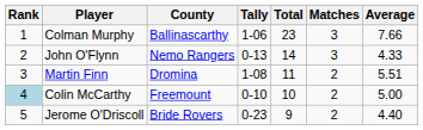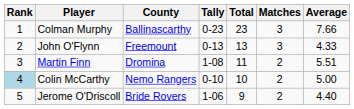 <table class="wikitable">
 <tr>
 <th>Rank</th>
 <th>Player</th>
 <th>County</th>
 <th>Tally</th>
 <th>Total</th>
 <th>Matches</th>
 <th>Average</th>
 </tr>
 <tr>
 <td rowspan=1 align=center>1</td>
 <td>Colman Murphy</td>
 <td><a href='#'>Ballinascarthy</a></td>
-<td align=center>1-06</td>
+<td align=center>0-23</td>
 <td align=center>23</td>
 <td align=center>3</td>
 <td align=center>7.66</td>
 </tr>
 <tr>
 <td rowspan=1 align=center>2</td>
 <td>John O'Flynn</td>
-<td><a href='#'>Nemo Rangers</a></td>
+<td><a href='#'>Freemount</a></td>
 <td align=center>0-13</td>
-<td align=center>14</td>
+<td align=center>13</td>
 <td align=center>3</td>
 <td align=center>4.33</td>
 </tr>
 <tr>
 <td rowspan=1 align=center>3</td>
 <td><a href='#'>Martin Finn</a></td>
 <td><a href='#'>Dromina</a></td>
 <td align=center>1-08</td>
 <td align=center>11</td>
 <td align=center>2</td>
 <td align=center>5.51</td>
 </tr>
 <tr>
 <td rowspan=1 align=center style="background: lightblue;">4</td>
 <td>Colin McCarthy</td>
-<td><a href='#'>Freemount</a></td>
+<td><a href='#'>Nemo Rangers</a></td>
 <td align=center>0-10</td>
 <td align=center>10</td>
 <td align=center>2</td>
 <td align=center>5.00</td>
 </tr>
 <tr>
 <td rowspan=1 align=center>5</td>
 <td>Jerome O'Driscoll</td>
 <td><a href='#'>Bride Rovers</a></td>
-<td align=center>0-23</td>
+<td align=center>1-06</td>
 <td align=center>9</td>
 <td align=center>2</td>
 <td align=center>4.40</td>
 </tr>
 </table>
